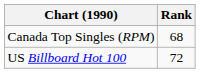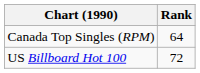 <table class="wikitable">
 <tr>
 <th>Chart (1990)</th>
 <th>Rank</th>
 </tr>
 <tr>
 <td align="left">Canada Top Singles (<em>RPM</em>)</td>
-<td align="center">68</td>
+<td align="center">64</td>
 </tr>
 <tr>
 <td>US <em><a href='#'>Billboard Hot 100</a></em></td>
 <td style="text-align:center;">72</td>
 </tr>
 </table>
